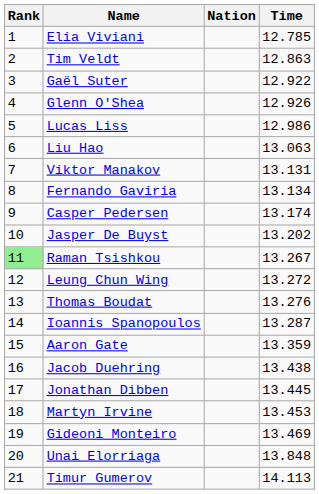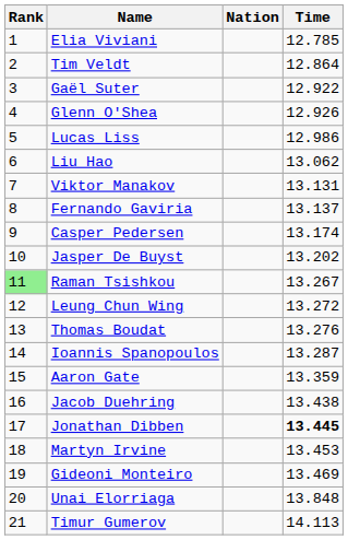 <table class="wikitable sortable" style="text-align:left">
 <tr>
 <th>Rank</th>
 <th>Name</th>
 <th>Nation</th>
 <th>Time</th>
 </tr>
 <tr>
 <td>1</td>
 <td><a href='#'>Elia Viviani</a></td>
 <td></td>
 <td>12.785</td>
 </tr>
 <tr>
 <td>2</td>
 <td><a href='#'>Tim Veldt</a></td>
 <td></td>
-<td>12.863</td>
+<td>12.864</td>
 </tr>
 <tr>
 <td>3</td>
 <td><a href='#'>Gaël Suter</a></td>
 <td></td>
 <td>12.922</td>
 </tr>
 <tr>
 <td>4</td>
 <td><a href='#'>Glenn O'Shea</a></td>
 <td></td>
 <td>12.926</td>
 </tr>
 <tr>
 <td>5</td>
 <td><a href='#'>Lucas Liss</a></td>
 <td></td>
 <td>12.986</td>
 </tr>
 <tr>
 <td>6</td>
 <td><a href='#'>Liu Hao</a></td>
 <td></td>
-<td>13.063</td>
+<td>13.062</td>
 </tr>
 <tr>
 <td>7</td>
 <td><a href='#'>Viktor Manakov</a></td>
 <td></td>
 <td>13.131</td>
 </tr>
 <tr>
 <td>8</td>
 <td><a href='#'>Fernando Gaviria</a></td>
 <td></td>
-<td>13.134</td>
+<td>13.137</td>
 </tr>
 <tr>
 <td>9</td>
 <td><a href='#'>Casper Pedersen</a></td>
 <td></td>
 <td>13.174</td>
 </tr>
 <tr>
 <td>10</td>
 <td><a href='#'>Jasper De Buyst</a></td>
 <td></td>
 <td>13.202</td>
 </tr>
 <tr>
 <td style="background: lightgreen;">11</td>
 <td><a href='#'>Raman Tsishkou</a></td>
 <td></td>
 <td>13.267</td>
 </tr>
 <tr>
 <td>12</td>
 <td><a href='#'>Leung Chun Wing</a></td>
 <td></td>
 <td>13.272</td>
 </tr>
 <tr>
 <td>13</td>
 <td><a href='#'>Thomas Boudat</a></td>
 <td></td>
 <td>13.276</td>
 </tr>
 <tr>
 <td>14</td>
 <td><a href='#'>Ioannis Spanopoulos</a></td>
 <td></td>
 <td>13.287</td>
 </tr>
 <tr>
 <td>15</td>
 <td><a href='#'>Aaron Gate</a></td>
 <td></td>
 <td>13.359</td>
 </tr>
 <tr>
 <td>16</td>
 <td><a href='#'>Jacob Duehring</a></td>
 <td></td>
 <td>13.438</td>
 </tr>
 <tr>
 <td>17</td>
 <td><a href='#'>Jonathan Dibben</a></td>
 <td></td>
-<td>13.445</td>
+<td><strong>13.445</strong></td>
 </tr>
 <tr>
 <td>18</td>
 <td><a href='#'>Martyn Irvine</a></td>
 <td></td>
 <td>13.453</td>
 </tr>
 <tr>
 <td>19</td>
 <td><a href='#'>Gideoni Monteiro</a></td>
 <td></td>
 <td>13.469</td>
 </tr>
 <tr>
 <td>20</td>
 <td><a href='#'>Unai Elorriaga</a></td>
 <td></td>
 <td>13.848</td>
 </tr>
 <tr>
 <td>21</td>
 <td><a href='#'>Timur Gumerov</a></td>
 <td></td>
 <td>14.113</td>
 </tr>
 </table>
